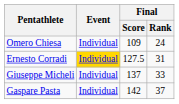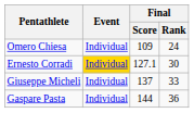 <table class=wikitable style="font-size:90%">
 <tr>
 <th rowspan=2>Pentathlete</th>
 <th rowspan=2>Event</th>
 <th colspan=2>Final</th>
 </tr>
 <tr>
 <th>Score</th>
 <th>Rank</th>
 </tr>
 <tr>
 <td><a href='#'>Omero Chiesa</a></td>
 <td><a href='#'>Individual</a></td>
 <td align=center>109</td>
 <td align=center>24</td>
 </tr>
 <tr>
 <td><a href='#'>Ernesto Corradi</a></td>
 <td style="background: gold;"><a href='#'>Individual</a></td>
-<td align=center>127.5</td>
-<td align=center>31</td>
+<td align=center>127.1</td>
+<td align=center>30</td>
 </tr>
 <tr>
 <td><a href='#'>Giuseppe Micheli</a></td>
 <td><a href='#'>Individual</a></td>
 <td align=center>137</td>
 <td align=center>33</td>
 </tr>
 <tr>
 <td><a href='#'>Gaspare Pasta</a></td>
 <td><a href='#'>Individual</a></td>
-<td align=center>142</td>
-<td align=center>37</td>
+<td align=center>144</td>
+<td align=center>36</td>
 </tr>
 </table>
